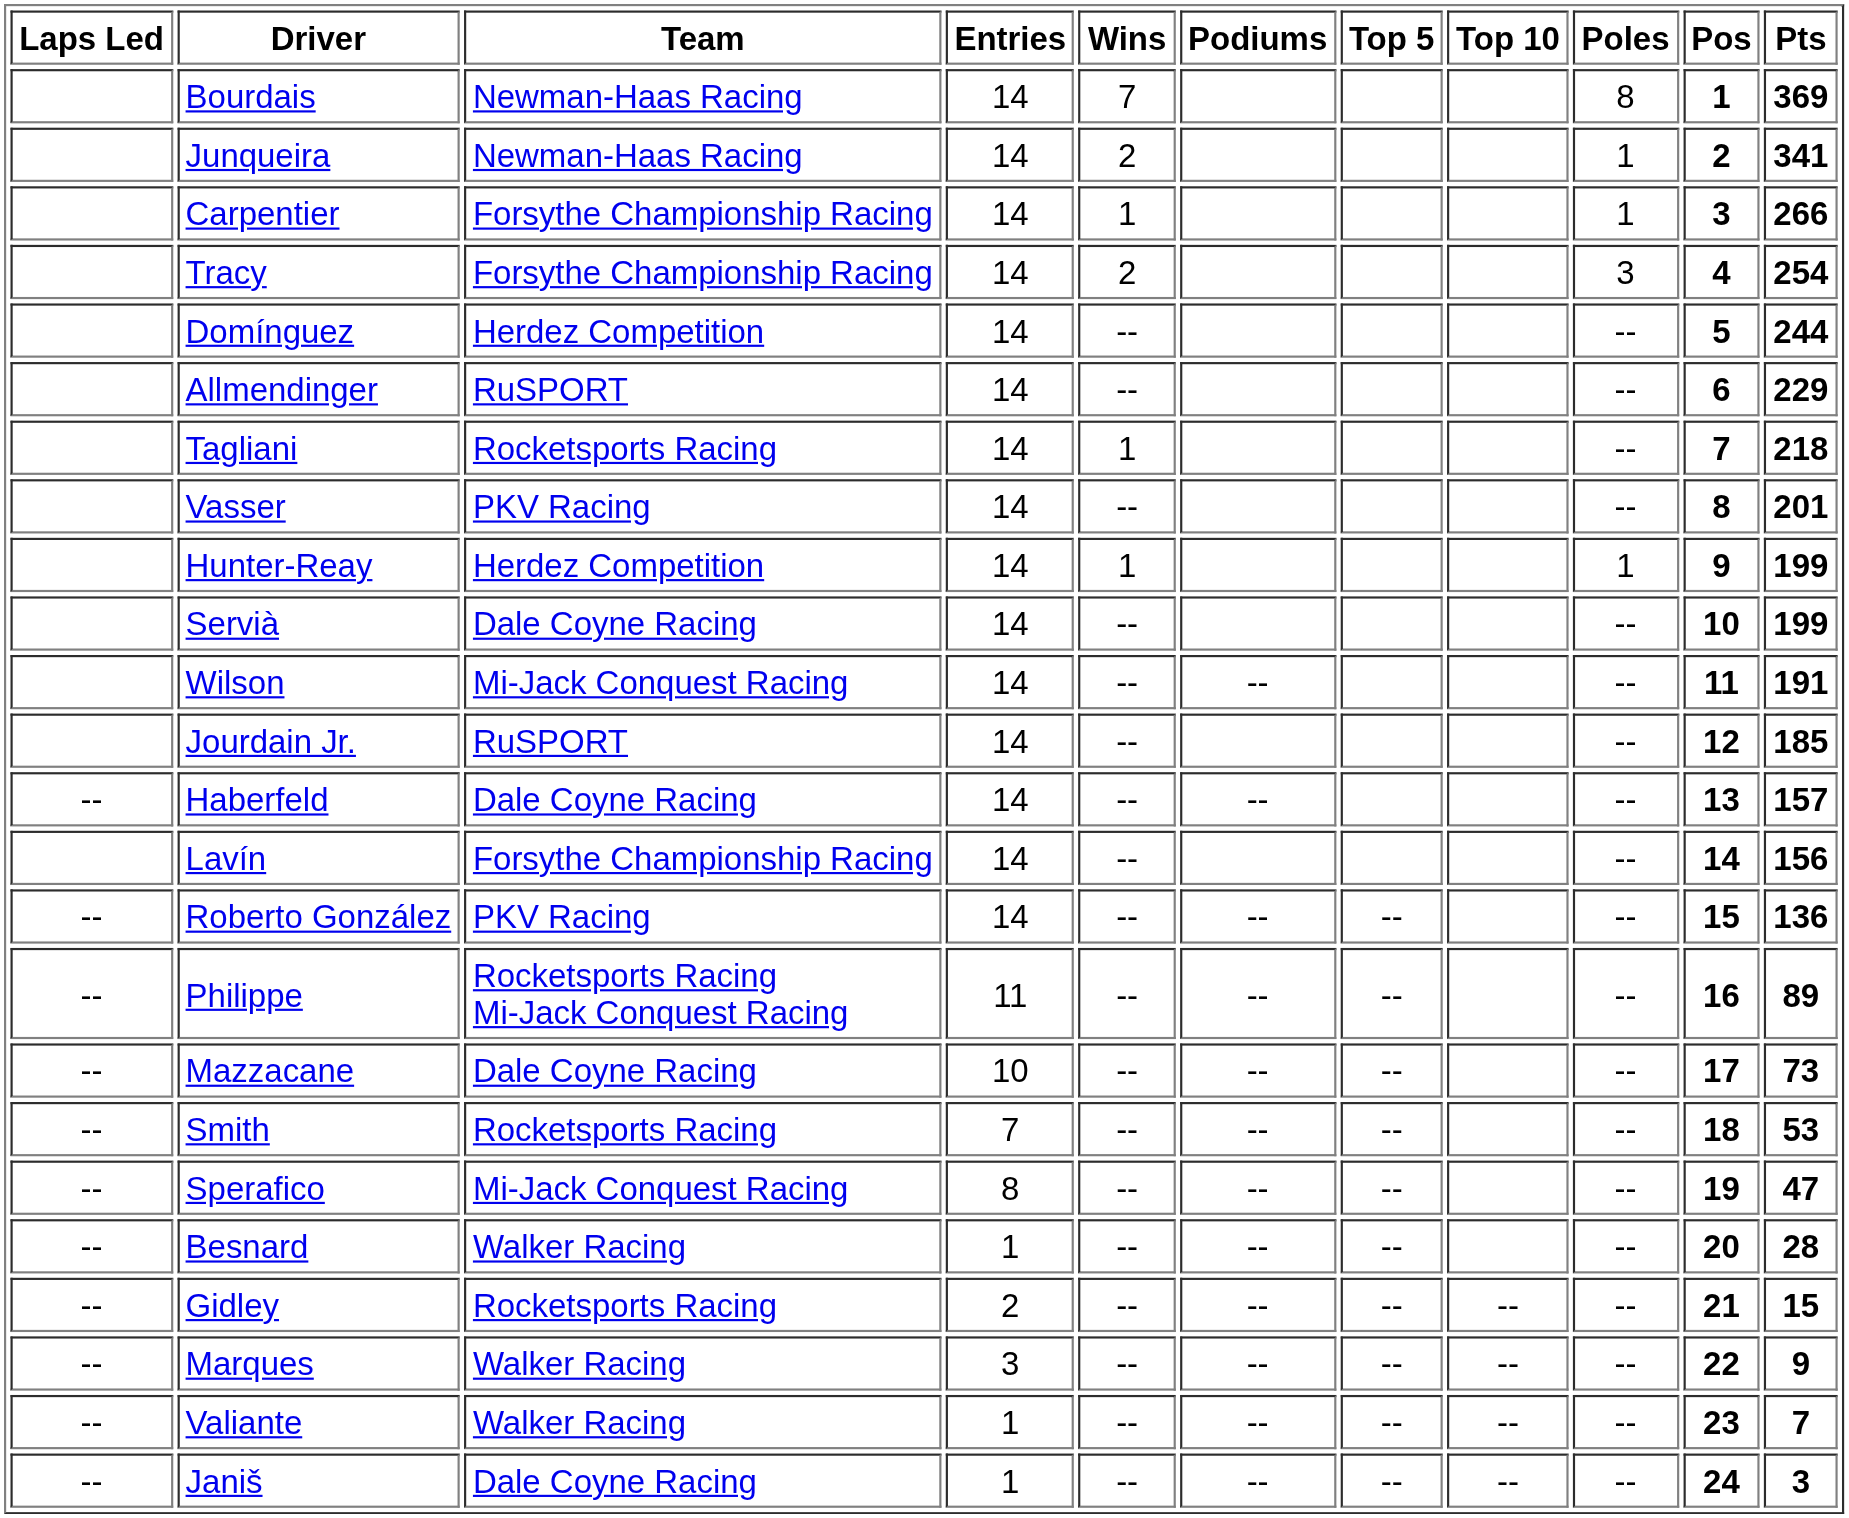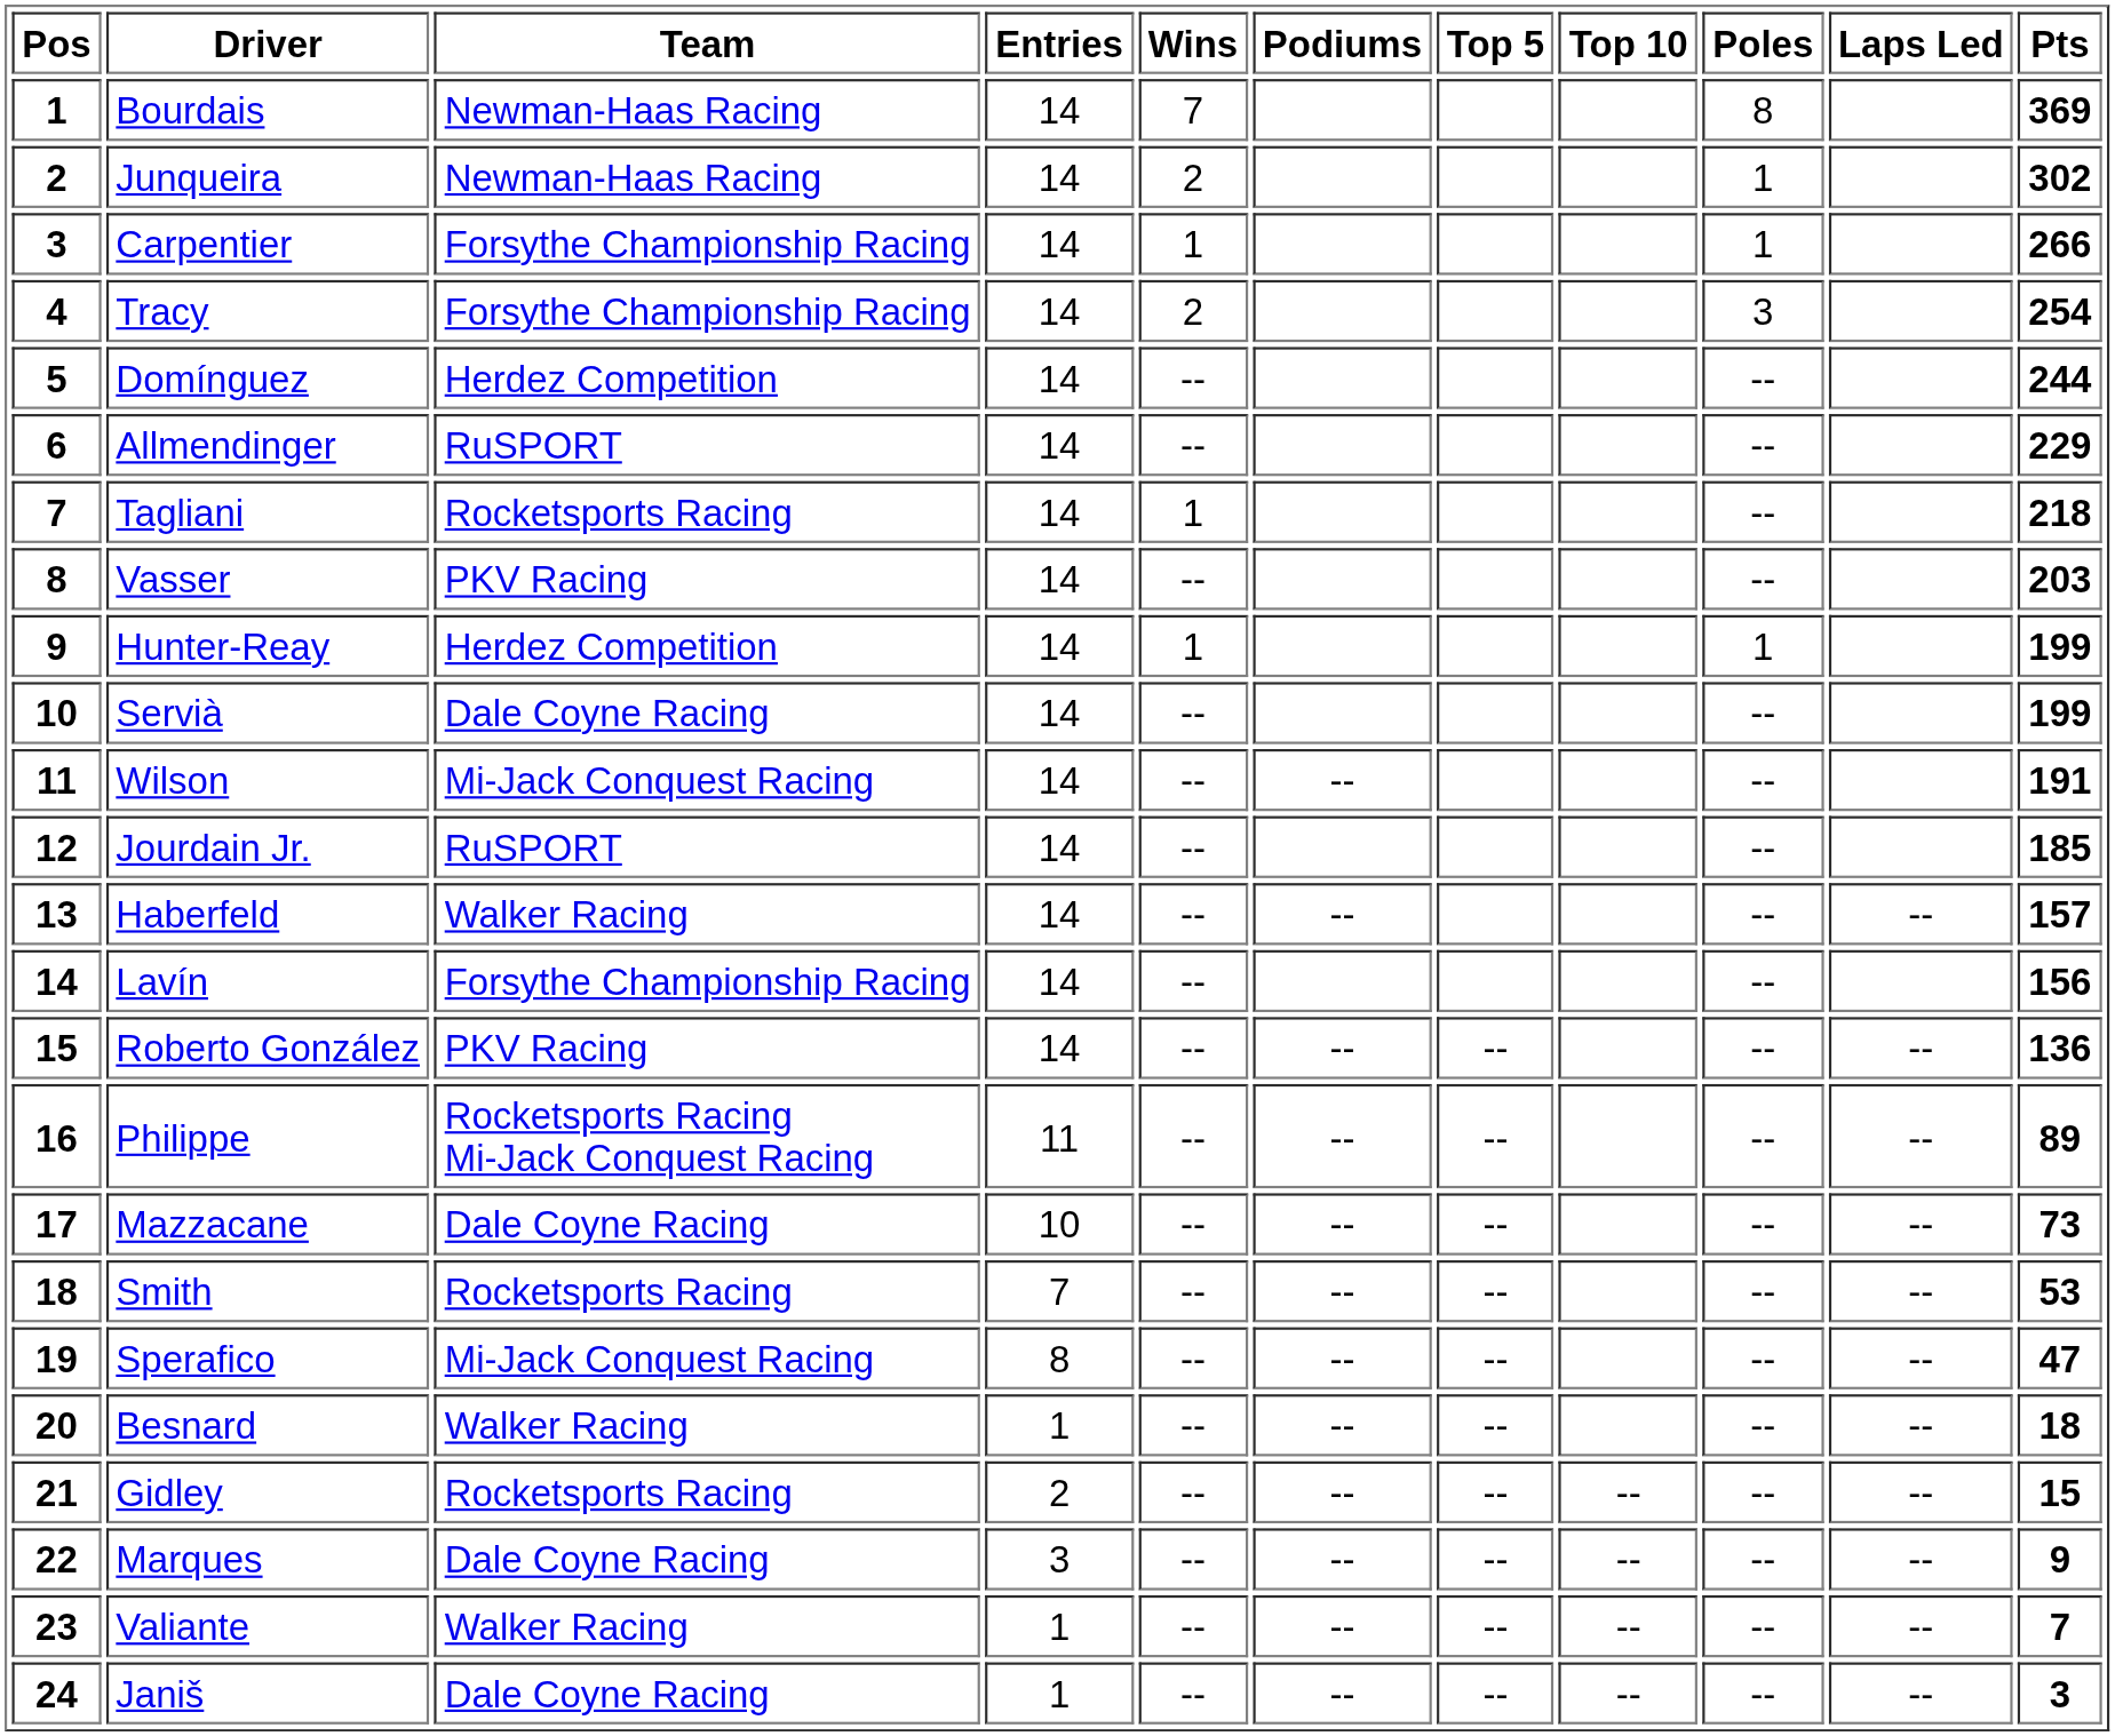 <table class="toccolours sortable" style="font-size: 95%" border="1" cellpadding="3" style="border-collapse:collapse">
 <tr>
-<th>Laps Led</th>
+<th>Pos</th>
 <th>Driver</th>
 <th>Team</th>
 <th>Entries</th>
 <th>Wins</th>
 <th>Podiums</th>
 <th>Top 5</th>
 <th>Top 10</th>
 <th>Poles</th>
-<th>Pos</th>
+<th>Laps Led</th>
 <th>Pts</th>
 </tr>
 <tr>
-<td align="center"></td>
+<th>1</th>
 <td> <a href='#'>Bourdais</a></td>
 <td> <a href='#'>Newman-Haas Racing</a></td>
 <td align="center">14</td>
 <td align="center">7</td>
 <td align="center"></td>
 <td align="center"></td>
 <td align="center"></td>
 <td align="center">8</td>
-<th>1</th>
+<td align="center"></td>
 <td align="center"><strong>369</strong></td>
 </tr>
 <tr>
-<td align="center"></td>
+<th>2</th>
 <td> <a href='#'>Junqueira</a></td>
 <td> <a href='#'>Newman-Haas Racing</a></td>
 <td align="center">14</td>
 <td align="center">2</td>
 <td align="center"></td>
 <td align="center"></td>
 <td align="center"></td>
 <td align="center">1</td>
-<th>2</th>
-<td align="center"><strong>341</strong></td>
+<td align="center"></td>
+<td align="center"><strong>302</strong></td>
 </tr>
 <tr>
-<td align="center"></td>
+<th>3</th>
 <td> <a href='#'>Carpentier</a></td>
 <td> <a href='#'>Forsythe Championship Racing</a></td>
 <td align="center">14</td>
 <td align="center">1</td>
 <td align="center"></td>
 <td align="center"></td>
 <td align="center"></td>
 <td align="center">1</td>
-<th>3</th>
+<td align="center"></td>
 <td align="center"><strong>266</strong></td>
 </tr>
 <tr>
-<td align="center"></td>
+<th>4</th>
 <td> <a href='#'>Tracy</a></td>
 <td> <a href='#'>Forsythe Championship Racing</a></td>
 <td align="center">14</td>
 <td align="center">2</td>
 <td align="center"></td>
 <td align="center"></td>
 <td align="center"></td>
 <td align="center">3</td>
-<th>4</th>
+<td align="center"></td>
 <td align="center"><strong>254</strong></td>
 </tr>
 <tr>
-<td align="center"></td>
+<th>5</th>
 <td> <a href='#'>Domínguez</a></td>
 <td> <a href='#'>Herdez Competition</a></td>
 <td align="center">14</td>
 <td align="center">--</td>
 <td align="center"></td>
 <td align="center"></td>
 <td align="center"></td>
 <td align="center">--</td>
-<th>5</th>
+<td align="center"></td>
 <td align="center"><strong>244</strong></td>
 </tr>
 <tr>
-<td align="center"></td>
+<th>6</th>
 <td> <a href='#'>Allmendinger</a></td>
 <td> <a href='#'>RuSPORT</a></td>
 <td align="center">14</td>
 <td align="center">--</td>
 <td align="center"></td>
 <td align="center"></td>
 <td align="center"></td>
 <td align="center">--</td>
-<th>6</th>
+<td align="center"></td>
 <td align="center"><strong>229</strong></td>
 </tr>
 <tr>
-<td align="center"></td>
+<th>7</th>
 <td> <a href='#'>Tagliani</a></td>
 <td> <a href='#'>Rocketsports Racing</a></td>
 <td align="center">14</td>
 <td align="center">1</td>
 <td align="center"></td>
 <td align="center"></td>
 <td align="center"></td>
 <td align="center">--</td>
-<th>7</th>
+<td align="center"></td>
 <td align="center"><strong>218</strong></td>
 </tr>
 <tr>
-<td align="center"></td>
+<th>8</th>
 <td> <a href='#'>Vasser</a></td>
 <td> <a href='#'>PKV Racing</a></td>
 <td align="center">14</td>
 <td align="center">--</td>
 <td align="center"></td>
 <td align="center"></td>
 <td align="center"></td>
 <td align="center">--</td>
-<th>8</th>
-<td align="center"><strong>201</strong></td>
+<td align="center"></td>
+<td align="center"><strong>203</strong></td>
 </tr>
 <tr>
-<td align="center"></td>
+<th>9</th>
 <td> <a href='#'>Hunter-Reay</a></td>
 <td> <a href='#'>Herdez Competition</a></td>
 <td align="center">14</td>
 <td align="center">1</td>
 <td align="center"></td>
 <td align="center"></td>
 <td align="center"></td>
 <td align="center">1</td>
-<th>9</th>
+<td align="center"></td>
 <td align="center"><strong>199</strong></td>
 </tr>
 <tr>
-<td align="center"></td>
+<th>10</th>
 <td> <a href='#'>Servià</a></td>
 <td> <a href='#'>Dale Coyne Racing</a></td>
 <td align="center">14</td>
 <td align="center">--</td>
 <td align="center"></td>
 <td align="center"></td>
 <td align="center"></td>
 <td align="center">--</td>
-<th>10</th>
+<td align="center"></td>
 <td align="center"><strong>199</strong></td>
 </tr>
 <tr>
-<td align="center"></td>
+<th>11</th>
 <td> <a href='#'>Wilson</a></td>
 <td> <a href='#'>Mi-Jack Conquest Racing</a></td>
 <td align="center">14</td>
 <td align="center">--</td>
 <td align="center">--</td>
 <td align="center"></td>
 <td align="center"></td>
 <td align="center">--</td>
-<th>11</th>
+<td align="center"></td>
 <td align="center"><strong>191</strong></td>
 </tr>
 <tr>
-<td align="center"></td>
+<th>12</th>
 <td> <a href='#'>Jourdain Jr.</a></td>
 <td> <a href='#'>RuSPORT</a></td>
 <td align="center">14</td>
 <td align="center">--</td>
 <td align="center"></td>
 <td align="center"></td>
 <td align="center"></td>
 <td align="center">--</td>
-<th>12</th>
+<td align="center"></td>
 <td align="center"><strong>185</strong></td>
 </tr>
 <tr>
-<td align="center">--</td>
+<th>13</th>
 <td> <a href='#'>Haberfeld</a></td>
-<td> <a href='#'>Dale Coyne Racing</a></td>
+<td> <a href='#'>Walker Racing</a></td>
 <td align="center">14</td>
 <td align="center">--</td>
 <td align="center">--</td>
 <td align="center"></td>
 <td align="center"></td>
 <td align="center">--</td>
-<th>13</th>
+<td align="center">--</td>
 <td align="center"><strong>157</strong></td>
 </tr>
 <tr>
-<td align="center"></td>
+<th>14</th>
 <td> <a href='#'>Lavín</a></td>
 <td> <a href='#'>Forsythe Championship Racing</a></td>
 <td align="center">14</td>
 <td align="center">--</td>
 <td align="center"></td>
 <td align="center"></td>
 <td align="center"></td>
 <td align="center">--</td>
-<th>14</th>
+<td align="center"></td>
 <td align="center"><strong>156</strong></td>
 </tr>
 <tr>
-<td align="center">--</td>
+<th>15</th>
 <td> <a href='#'>Roberto González</a></td>
 <td> <a href='#'>PKV Racing</a></td>
 <td align="center">14</td>
 <td align="center">--</td>
 <td align="center">--</td>
 <td align="center">--</td>
 <td align="center"></td>
 <td align="center">--</td>
-<th>15</th>
+<td align="center">--</td>
 <td align="center"><strong>136</strong></td>
 </tr>
 <tr>
-<td align="center">--</td>
+<th>16</th>
 <td> <a href='#'>Philippe</a></td>
 <td> <a href='#'>Rocketsports Racing</a><br> <a href='#'>Mi-Jack Conquest Racing</a></td>
 <td align="center">11</td>
 <td align="center">--</td>
 <td align="center">--</td>
 <td align="center">--</td>
 <td align="center"></td>
 <td align="center">--</td>
-<th>16</th>
+<td align="center">--</td>
 <td align="center"><strong>89</strong></td>
 </tr>
 <tr>
-<td align="center">--</td>
+<th>17</th>
 <td> <a href='#'>Mazzacane</a> </td>
 <td> <a href='#'>Dale Coyne Racing</a></td>
 <td align="center">10</td>
 <td align="center">--</td>
 <td align="center">--</td>
 <td align="center">--</td>
 <td align="center"></td>
 <td align="center">--</td>
-<th>17</th>
+<td align="center">--</td>
 <td align="center"><strong>73</strong></td>
 </tr>
 <tr>
-<td align="center">--</td>
+<th>18</th>
 <td> <a href='#'>Smith</a></td>
 <td> <a href='#'>Rocketsports Racing</a></td>
 <td align="center">7</td>
 <td align="center">--</td>
 <td align="center">--</td>
 <td align="center">--</td>
 <td align="center"></td>
 <td align="center">--</td>
-<th>18</th>
+<td align="center">--</td>
 <td align="center"><strong>53</strong></td>
 </tr>
 <tr>
-<td align="center">--</td>
+<th>19</th>
 <td> <a href='#'>Sperafico</a> </td>
 <td> <a href='#'>Mi-Jack Conquest Racing</a></td>
 <td align="center">8</td>
 <td align="center">--</td>
 <td align="center">--</td>
 <td align="center">--</td>
 <td align="center"></td>
 <td align="center">--</td>
-<th>19</th>
+<td align="center">--</td>
 <td align="center"><strong>47</strong></td>
 </tr>
 <tr>
-<td align="center">--</td>
+<th>20</th>
 <td> <a href='#'>Besnard</a></td>
 <td> <a href='#'>Walker Racing</a></td>
 <td align="center">1</td>
 <td align="center">--</td>
 <td align="center">--</td>
 <td align="center">--</td>
 <td align="center"></td>
 <td align="center">--</td>
-<th>20</th>
-<td align="center"><strong>28</strong></td>
+<td align="center">--</td>
+<td align="center"><strong>18</strong></td>
 </tr>
 <tr>
-<td align="center">--</td>
+<th>21</th>
 <td> <a href='#'>Gidley</a></td>
 <td> <a href='#'>Rocketsports Racing</a></td>
 <td align="center">2</td>
 <td align="center">--</td>
 <td align="center">--</td>
 <td align="center">--</td>
 <td align="center">--</td>
 <td align="center">--</td>
-<th>21</th>
+<td align="center">--</td>
 <td align="center"><strong>15</strong></td>
 </tr>
 <tr>
-<td align="center">--</td>
+<th>22</th>
 <td> <a href='#'>Marques</a></td>
-<td> <a href='#'>Walker Racing</a></td>
+<td> <a href='#'>Dale Coyne Racing</a></td>
 <td align="center">3</td>
 <td align="center">--</td>
 <td align="center">--</td>
 <td align="center">--</td>
 <td align="center">--</td>
 <td align="center">--</td>
-<th>22</th>
+<td align="center">--</td>
 <td align="center"><strong>9</strong></td>
 </tr>
 <tr>
-<td align="center">--</td>
+<th>23</th>
 <td> <a href='#'>Valiante</a> </td>
 <td> <a href='#'>Walker Racing</a></td>
 <td align="center">1</td>
 <td align="center">--</td>
 <td align="center">--</td>
 <td align="center">--</td>
 <td align="center">--</td>
 <td align="center">--</td>
-<th>23</th>
+<td align="center">--</td>
 <td align="center"><strong>7</strong></td>
 </tr>
 <tr>
-<td align="center">--</td>
+<th>24</th>
 <td> <a href='#'>Janiš</a> </td>
 <td> <a href='#'>Dale Coyne Racing</a></td>
 <td align="center">1</td>
 <td align="center">--</td>
 <td align="center">--</td>
 <td align="center">--</td>
 <td align="center">--</td>
 <td align="center">--</td>
-<th>24</th>
+<td align="center">--</td>
 <td align="center"><strong>3</strong></td>
 </tr>
 </table>
